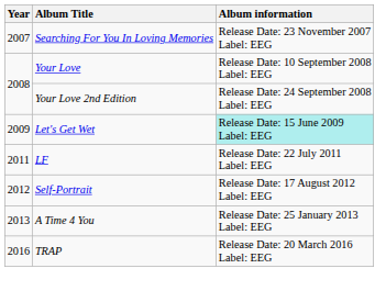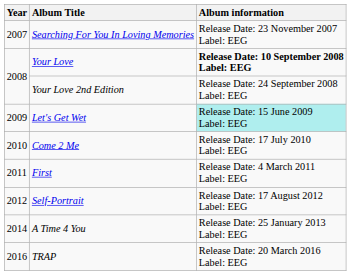 <table class="wikitable">
 <tr>
 <th style="text-align:left">Year</th>
 <th style="text-align:left">Album Title</th>
 <th style="text-align:left">Album information</th>
 </tr>
 <tr>
 <td>2007</td>
 <td><em><a href='#'>Searching For You In Loving Memories</a></em></td>
 <td>Release Date: 23 November 2007<br>Label: EEG</td>
 </tr>
 <tr>
 <td rowspan="2">2008</td>
 <td><em><a href='#'>Your Love</a></em></td>
-<td>Release Date: 10 September 2008<br>Label: EEG</td>
+<td><strong>Release Date: 10 September 2008<br>Label: EEG</strong></td>
 </tr>
 <tr>
 <td><em>Your Love 2nd Edition</em></td>
 <td>Release Date: 24 September 2008<br>Label: EEG</td>
 </tr>
 <tr>
 <td>2009</td>
 <td><em><a href='#'>Let's Get Wet</a></em></td>
 <td style="background: paleturquoise;">Release Date: 15 June 2009<br>Label: EEG</td>
 </tr>
 <tr>
+<td>2010</td>
+<td><em><a href='#'>Come 2 Me</a></em></td>
+<td>Release Date: 17 July 2010<br>Label: EEG</td>
+</tr>
+<tr>
 <td>2011</td>
-<td><em><a href='#'>LF</a></em></td>
-<td>Release Date: 22 July 2011<br>Label: EEG</td>
+<td><em><a href='#'>First</a></em></td>
+<td>Release Date: 4 March 2011<br>Label: EEG</td>
 </tr>
 <tr>
 <td>2012</td>
 <td><em><a href='#'>Self-Portrait</a></em></td>
 <td>Release Date: 17 August 2012<br>Label: EEG</td>
 </tr>
 <tr>
-<td>2013</td>
+<td>2014</td>
 <td><em>A Time 4 You</em></td>
 <td>Release Date: 25 January 2013<br>Label: EEG</td>
 </tr>
 <tr>
 <td>2016</td>
 <td><em>TRAP</em></td>
 <td>Release Date: 20 March 2016<br>Label: EEG</td>
 </tr>
 </table>
